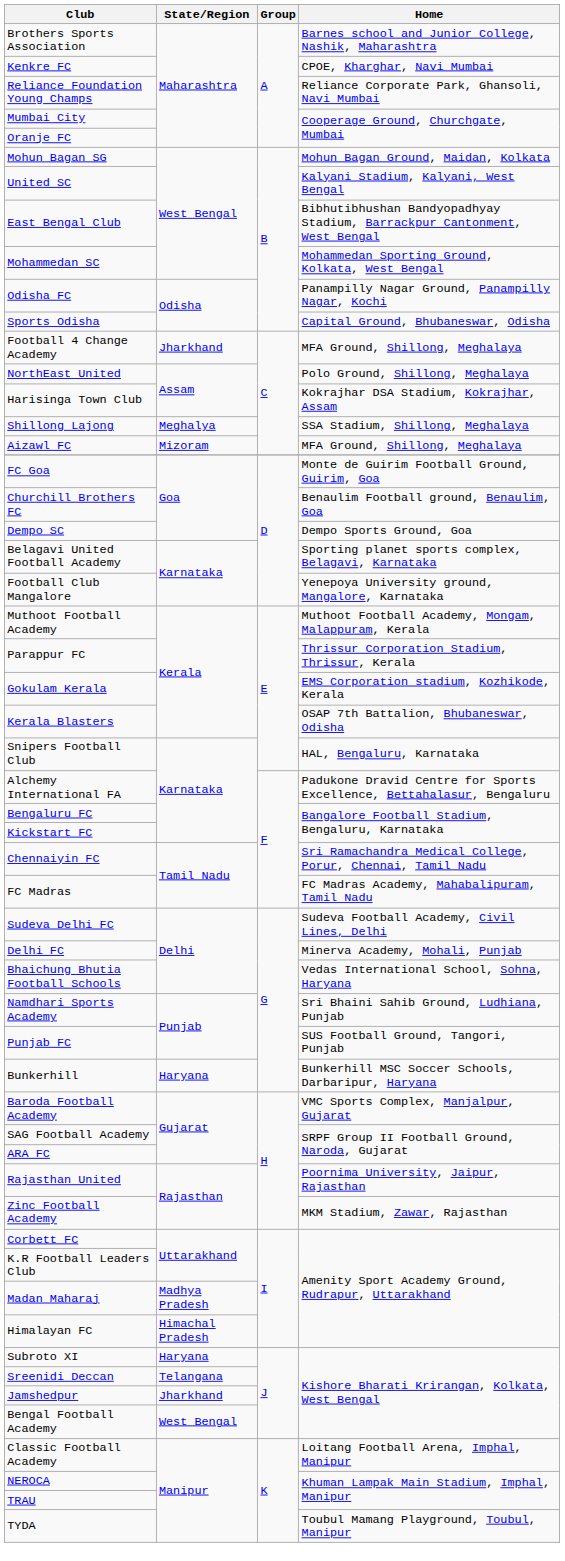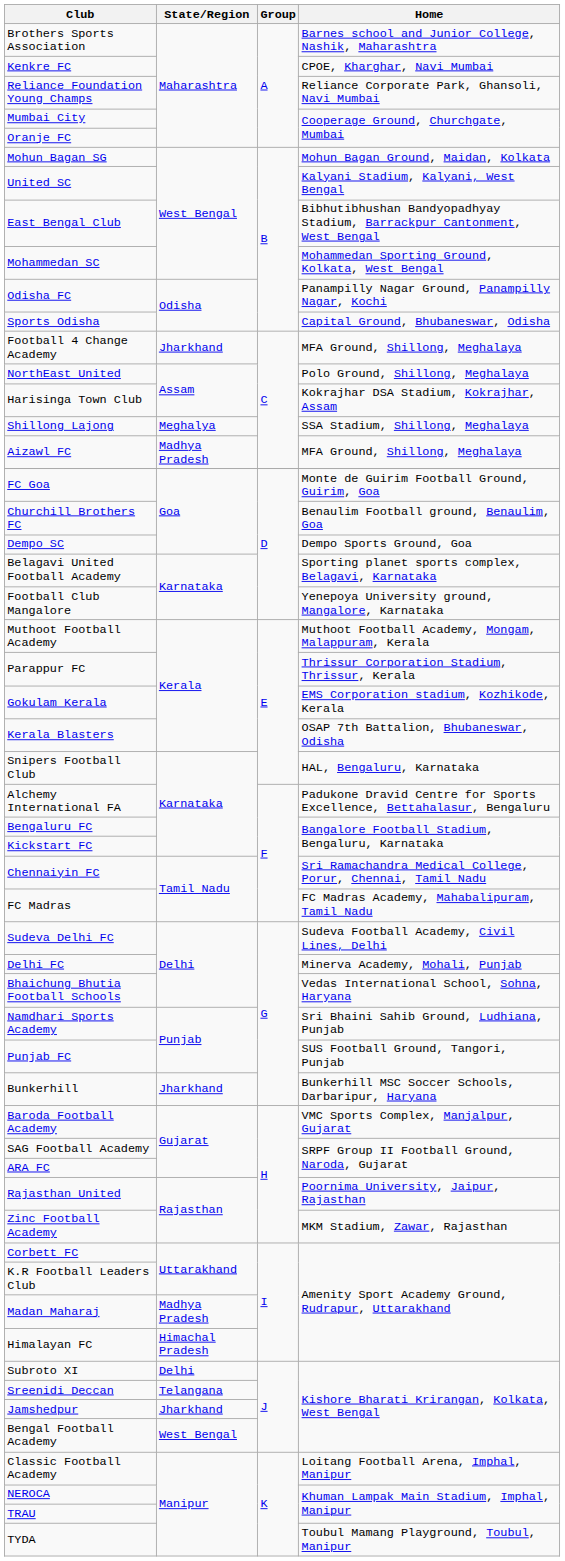 <table class="wikitable sortable">
 <tr>
 <th>Club</th>
 <th>State/Region</th>
 <th>Group</th>
 <th>Home</th>
 </tr>
 <tr>
 <td>Brothers Sports Association</td>
 <td rowspan=5><a href='#'>Maharashtra</a></td>
 <td rowspan=5><a href='#'>A</a></td>
 <td><a href='#'>Barnes school and Junior College</a>, <a href='#'>Nashik</a>, <a href='#'>Maharashtra</a></td>
 </tr>
 <tr>
 <td><a href='#'>Kenkre FC</a></td>
 <td>CPOE, <a href='#'>Kharghar</a>, <a href='#'>Navi Mumbai</a></td>
 </tr>
 <tr>
 <td><a href='#'>Reliance Foundation Young Champs</a></td>
 <td>Reliance Corporate Park, Ghansoli, <a href='#'>Navi Mumbai</a></td>
 </tr>
 <tr>
 <td><a href='#'>Mumbai City</a></td>
 <td rowspan=2><a href='#'>Cooperage Ground</a>, <a href='#'>Churchgate</a>, <a href='#'>Mumbai</a></td>
 </tr>
 <tr>
 <td><a href='#'>Oranje FC</a></td>
 </tr>
 <tr>
 <td><a href='#'>Mohun Bagan SG</a></td>
 <td rowspan=4><a href='#'>West Bengal</a></td>
 <td rowspan=6><a href='#'>B</a></td>
 <td><a href='#'>Mohun Bagan Ground</a>, <a href='#'>Maidan</a>, <a href='#'>Kolkata</a></td>
 </tr>
 <tr>
 <td><a href='#'>United SC</a></td>
 <td><a href='#'>Kalyani Stadium</a>, <a href='#'>Kalyani, West Bengal</a></td>
 </tr>
 <tr>
 <td><a href='#'>East Bengal Club</a></td>
 <td>Bibhutibhushan Bandyopadhyay Stadium, <a href='#'>Barrackpur Cantonment</a>, <a href='#'>West Bengal</a></td>
 </tr>
 <tr>
 <td><a href='#'>Mohammedan SC</a></td>
 <td><a href='#'>Mohammedan Sporting Ground</a>, <a href='#'>Kolkata</a>, <a href='#'>West Bengal</a></td>
 </tr>
 <tr>
 <td><a href='#'>Odisha FC</a></td>
 <td rowspan=2><a href='#'>Odisha</a></td>
 <td>Panampilly Nagar Ground, <a href='#'>Panampilly Nagar</a>, <a href='#'>Kochi</a></td>
 </tr>
 <tr>
 <td><a href='#'>Sports Odisha</a></td>
 <td><a href='#'>Capital Ground</a>, <a href='#'>Bhubaneswar</a>, <a href='#'>Odisha</a></td>
 </tr>
 <tr>
 <td>Football 4 Change Academy</td>
 <td><a href='#'>Jharkhand</a></td>
 <td rowspan=5><a href='#'>C</a></td>
 <td>MFA Ground, <a href='#'>Shillong</a>, <a href='#'>Meghalaya</a></td>
 </tr>
 <tr>
 <td><a href='#'>NorthEast United</a></td>
 <td rowspan=2><a href='#'>Assam</a></td>
 <td>Polo Ground, <a href='#'>Shillong</a>, <a href='#'>Meghalaya</a></td>
 </tr>
 <tr>
 <td>Harisinga Town Club</td>
 <td>Kokrajhar DSA Stadium, <a href='#'>Kokrajhar</a>, <a href='#'>Assam</a></td>
 </tr>
 <tr>
 <td><a href='#'>Shillong Lajong</a></td>
 <td><a href='#'>Meghalya</a></td>
 <td>SSA Stadium, <a href='#'>Shillong</a>, <a href='#'>Meghalaya</a></td>
 </tr>
 <tr>
 <td><a href='#'>Aizawl FC</a></td>
-<td><a href='#'>Mizoram</a></td>
+<td><a href='#'>Madhya Pradesh</a></td>
 <td>MFA Ground, <a href='#'>Shillong</a>, <a href='#'>Meghalaya</a></td>
 </tr>
 <tr>
 </tr>
 <tr>
 <td><a href='#'>FC Goa</a></td>
 <td rowspan=3><a href='#'>Goa</a></td>
 <td rowspan=5><a href='#'>D</a></td>
 <td>Monte de Guirim Football Ground, <a href='#'>Guirim</a>, <a href='#'>Goa</a></td>
 </tr>
 <tr>
 <td><a href='#'>Churchill Brothers FC</a></td>
 <td>Benaulim Football ground, <a href='#'>Benaulim</a>, <a href='#'>Goa</a></td>
 </tr>
 <tr>
 <td><a href='#'>Dempo SC</a></td>
 <td>Dempo Sports Ground, Goa</td>
 </tr>
 <tr>
 <td>Belagavi United Football Academy</td>
 <td rowspan=2><a href='#'>Karnataka</a></td>
 <td>Sporting planet sports complex, <a href='#'>Belagavi</a>, <a href='#'>Karnataka</a></td>
 </tr>
 <tr>
 <td>Football Club Mangalore</td>
 <td>Yenepoya University ground, <a href='#'>Mangalore</a>, Karnataka</td>
 </tr>
 <tr>
 <td>Muthoot Football Academy</td>
 <td rowspan=4><a href='#'>Kerala</a></td>
 <td rowspan=5><a href='#'>E</a></td>
 <td>Muthoot Football Academy, <a href='#'>Mongam</a>, <a href='#'>Malappuram</a>, Kerala</td>
 </tr>
 <tr>
 <td>Parappur FC</td>
 <td><a href='#'>Thrissur Corporation Stadium</a>, <a href='#'>Thrissur</a>, Kerala</td>
 </tr>
 <tr>
 <td><a href='#'>Gokulam Kerala</a></td>
 <td><a href='#'>EMS Corporation stadium</a>, <a href='#'>Kozhikode</a>, Kerala</td>
 </tr>
 <tr>
 <td><a href='#'>Kerala Blasters</a></td>
 <td>OSAP 7th Battalion, <a href='#'>Bhubaneswar</a>, <a href='#'>Odisha</a><br></td>
 </tr>
 <tr>
 <td>Snipers Football Club</td>
 <td rowspan=4><a href='#'>Karnataka</a></td>
 <td>HAL, <a href='#'>Bengaluru</a>, Karnataka</td>
 </tr>
 <tr>
 <td>Alchemy International FA</td>
 <td rowspan=5><a href='#'>F</a></td>
 <td>Padukone Dravid Centre for Sports Excellence, <a href='#'>Bettahalasur</a>, Bengaluru</td>
 </tr>
 <tr>
 <td><a href='#'>Bengaluru FC</a></td>
 <td rowspan=2><a href='#'>Bangalore Football Stadium</a>, Bengaluru, Karnataka</td>
 </tr>
 <tr>
 <td><a href='#'>Kickstart FC</a></td>
 </tr>
 <tr>
 <td><a href='#'>Chennaiyin FC</a></td>
 <td rowspan=2><a href='#'>Tamil Nadu</a></td>
 <td><a href='#'>Sri Ramachandra Medical College</a>, <a href='#'>Porur</a>, <a href='#'>Chennai</a>, <a href='#'>Tamil Nadu</a></td>
 </tr>
 <tr>
 <td>FC Madras</td>
 <td>FC Madras Academy, <a href='#'>Mahabalipuram</a>, <a href='#'>Tamil Nadu</a></td>
 </tr>
 <tr>
 <td><a href='#'>Sudeva Delhi FC</a></td>
 <td rowspan=3><a href='#'>Delhi</a></td>
 <td rowspan=6><a href='#'>G</a></td>
 <td>Sudeva Football Academy, <a href='#'>Civil Lines, Delhi</a></td>
 </tr>
 <tr>
 <td><a href='#'>Delhi FC</a></td>
 <td>Minerva Academy, <a href='#'>Mohali</a>, <a href='#'>Punjab</a></td>
 </tr>
 <tr>
 <td><a href='#'>Bhaichung Bhutia Football Schools</a></td>
 <td>Vedas International School, <a href='#'>Sohna</a>, <a href='#'>Haryana</a></td>
 </tr>
 <tr>
 <td><a href='#'>Namdhari Sports Academy</a></td>
 <td rowspan=2><a href='#'>Punjab</a></td>
 <td>Sri Bhaini Sahib Ground, <a href='#'>Ludhiana</a>, Punjab</td>
 </tr>
 <tr>
 <td><a href='#'>Punjab FC</a></td>
 <td>SUS Football Ground, Tangori, Punjab</td>
 </tr>
 <tr>
 <td>Bunkerhill</td>
-<td><a href='#'>Haryana</a></td>
+<td><a href='#'>Jharkhand</a></td>
 <td>Bunkerhill MSC Soccer Schools, Darbaripur, <a href='#'>Haryana</a></td>
 </tr>
 <tr>
 <td><a href='#'>Baroda Football Academy</a></td>
 <td rowspan=3><a href='#'>Gujarat</a></td>
 <td rowspan=5><a href='#'>H</a></td>
 <td>VMC Sports Complex, <a href='#'>Manjalpur</a>, <a href='#'>Gujarat</a></td>
 </tr>
 <tr>
 <td>SAG Football Academy</td>
 <td rowspan=2>SRPF Group II Football Ground, <a href='#'>Naroda</a>, Gujarat</td>
 </tr>
 <tr>
 <td><a href='#'>ARA FC</a></td>
 </tr>
 <tr>
 <td><a href='#'>Rajasthan United</a></td>
 <td rowspan=2><a href='#'>Rajasthan</a></td>
 <td><a href='#'>Poornima University</a>, <a href='#'>Jaipur</a>, <a href='#'>Rajasthan</a></td>
 </tr>
 <tr>
 <td><a href='#'>Zinc Football Academy</a></td>
 <td>MKM Stadium, <a href='#'>Zawar</a>, Rajasthan</td>
 </tr>
 <tr>
 <td><a href='#'>Corbett FC</a></td>
 <td rowspan=2><a href='#'>Uttarakhand</a></td>
 <td rowspan=4><a href='#'>I</a></td>
 <td rowspan=4>Amenity Sport Academy Ground, <a href='#'>Rudrapur</a>, <a href='#'>Uttarakhand</a></td>
 </tr>
 <tr>
 <td>K.R Football Leaders Club</td>
 </tr>
 <tr>
 <td><a href='#'>Madan Maharaj</a></td>
 <td><a href='#'>Madhya Pradesh</a></td>
 </tr>
 <tr>
 <td>Himalayan FC</td>
 <td><a href='#'>Himachal Pradesh</a></td>
 </tr>
 <tr>
 <td>Subroto XI</td>
-<td><a href='#'>Haryana</a></td>
+<td><a href='#'>Delhi</a></td>
 <td rowspan=4><a href='#'>J</a></td>
 <td rowspan=4><a href='#'>Kishore Bharati Krirangan</a>, <a href='#'>Kolkata</a>, <a href='#'>West Bengal</a></td>
 </tr>
 <tr>
 <td><a href='#'>Sreenidi Deccan</a></td>
 <td><a href='#'>Telangana</a></td>
 </tr>
 <tr>
 <td><a href='#'>Jamshedpur</a></td>
 <td><a href='#'>Jharkhand</a></td>
 </tr>
 <tr>
 <td>Bengal Football Academy</td>
 <td><a href='#'>West Bengal</a></td>
 </tr>
 <tr>
 <td>Classic Football Academy</td>
 <td rowspan=4><a href='#'>Manipur</a></td>
 <td rowspan=4><a href='#'>K</a></td>
 <td>Loitang Football Arena, <a href='#'>Imphal</a>, <a href='#'>Manipur</a></td>
 </tr>
 <tr>
 <td><a href='#'>NEROCA</a></td>
 <td rowspan=2><a href='#'>Khuman Lampak Main Stadium</a>, <a href='#'>Imphal</a>, <a href='#'>Manipur</a></td>
 </tr>
 <tr>
 <td><a href='#'>TRAU</a></td>
 </tr>
 <tr>
 <td>TYDA</td>
 <td>Toubul Mamang Playground, <a href='#'>Toubul</a>, <a href='#'>Manipur</a></td>
 </tr>
 </table>
